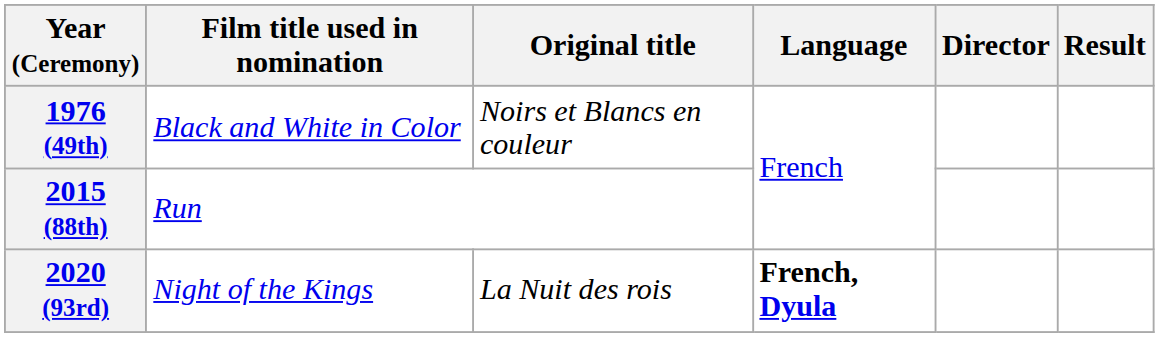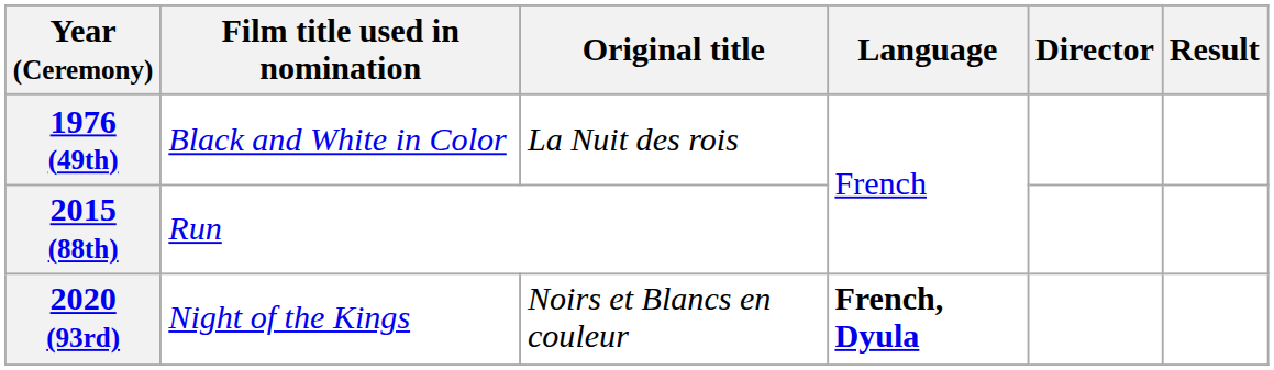 <table class="wikitable sortable" width="98%" style="background:#ffffff;">
 <tr>
 <th>Year<br><small>(Ceremony)</small></th>
 <th>Film title used in nomination</th>
 <th>Original title</th>
 <th>Language</th>
 <th>Director</th>
 <th>Result</th>
 </tr>
 <tr>
 <th align="center"><a href='#'>1976</a><br><small><a href='#'>(49th)</a></small></th>
 <td><em><a href='#'>Black and White in Color</a></em></td>
-<td><em>Noirs et Blancs en couleur</em></td>
+<td><em>La Nuit des rois</em></td>
 <td rowspan="2"><a href='#'>French</a></td>
 <td></td>
 <td></td>
 </tr>
 <tr>
 <th align="center"><a href='#'>2015</a><br><small><a href='#'>(88th)</a></small></th>
 <td colspan="2"><em><a href='#'>Run</a></em></td>
 <td></td>
 <td></td>
 </tr>
 <tr>
 <th align="center"><a href='#'>2020</a><br><small><a href='#'>(93rd)</a></small></th>
 <td><em><a href='#'>Night of the Kings</a></em></td>
-<td><em>La Nuit des rois</em></td>
+<td><em>Noirs et Blancs en couleur</em></td>
 <td><strong>French, <a href='#'>Dyula</a></strong></td>
 <td></td>
 <td></td>
 </tr>
 </table>
